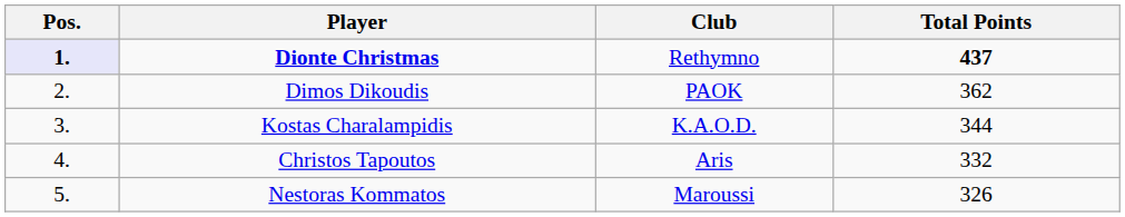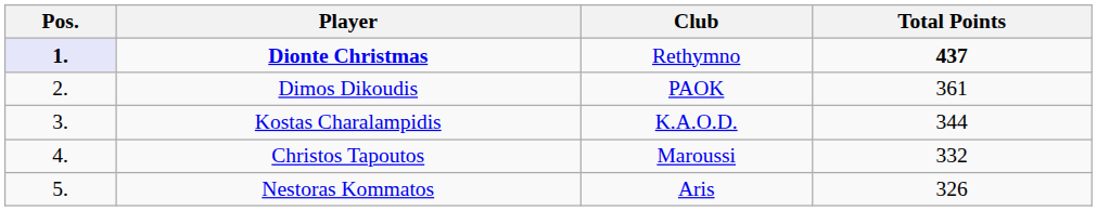 <table class="wikitable" style="text-align: center;" width="65%">
 <tr>
 <th>Pos.</th>
 <th>Player</th>
 <th>Club</th>
 <th>Total Points</th>
 </tr>
 <tr>
 <td align="center" style="background: lavender;"><strong>1.</strong></td>
 <td> <strong><a href='#'>Dionte Christmas</a></strong></td>
 <td><a href='#'>Rethymno</a></td>
 <td align="center"><strong>437</strong></td>
 </tr>
 <tr>
 <td align="center">2.</td>
 <td> <a href='#'>Dimos Dikoudis</a></td>
 <td><a href='#'>PAOK</a></td>
-<td align="center">362</td>
+<td align="center">361</td>
 </tr>
 <tr>
 <td align="center">3.</td>
 <td> <a href='#'>Kostas Charalampidis</a></td>
 <td><a href='#'>K.A.O.D.</a></td>
 <td align="center">344</td>
 </tr>
 <tr>
 <td align="center">4.</td>
 <td> <a href='#'>Christos Tapoutos</a></td>
-<td><a href='#'>Aris</a></td>
+<td><a href='#'>Maroussi</a></td>
 <td align="center">332</td>
 </tr>
 <tr>
 <td align="center">5.</td>
 <td> <a href='#'>Nestoras Kommatos</a></td>
-<td><a href='#'>Maroussi</a></td>
+<td><a href='#'>Aris</a></td>
 <td align="center">326</td>
 </tr>
 </table>
